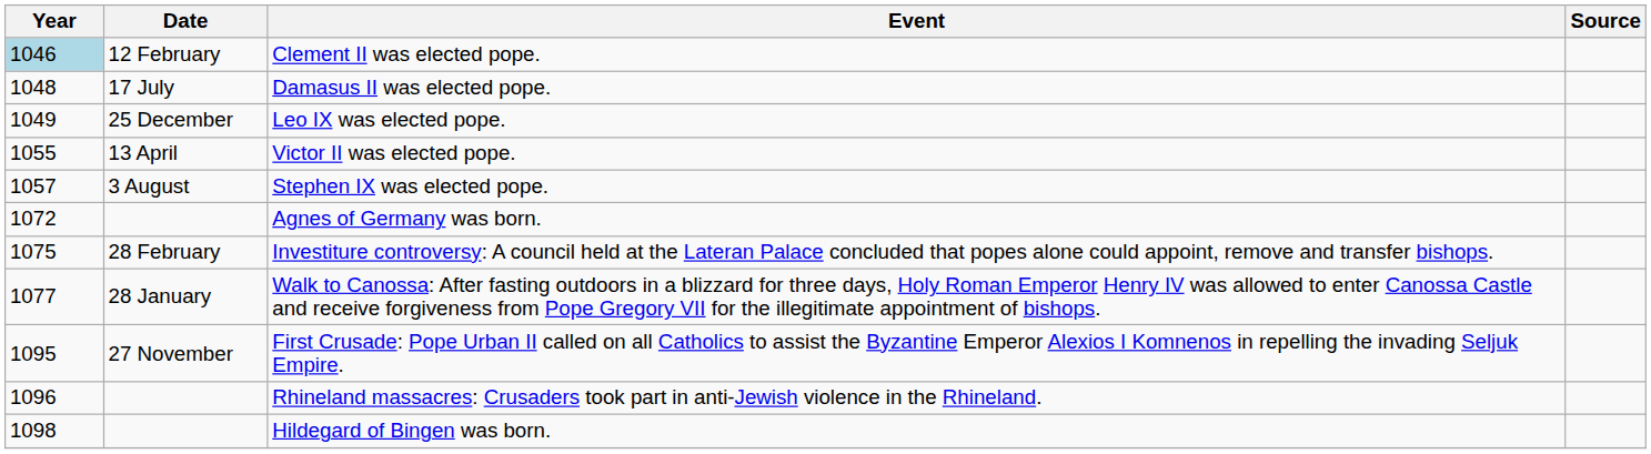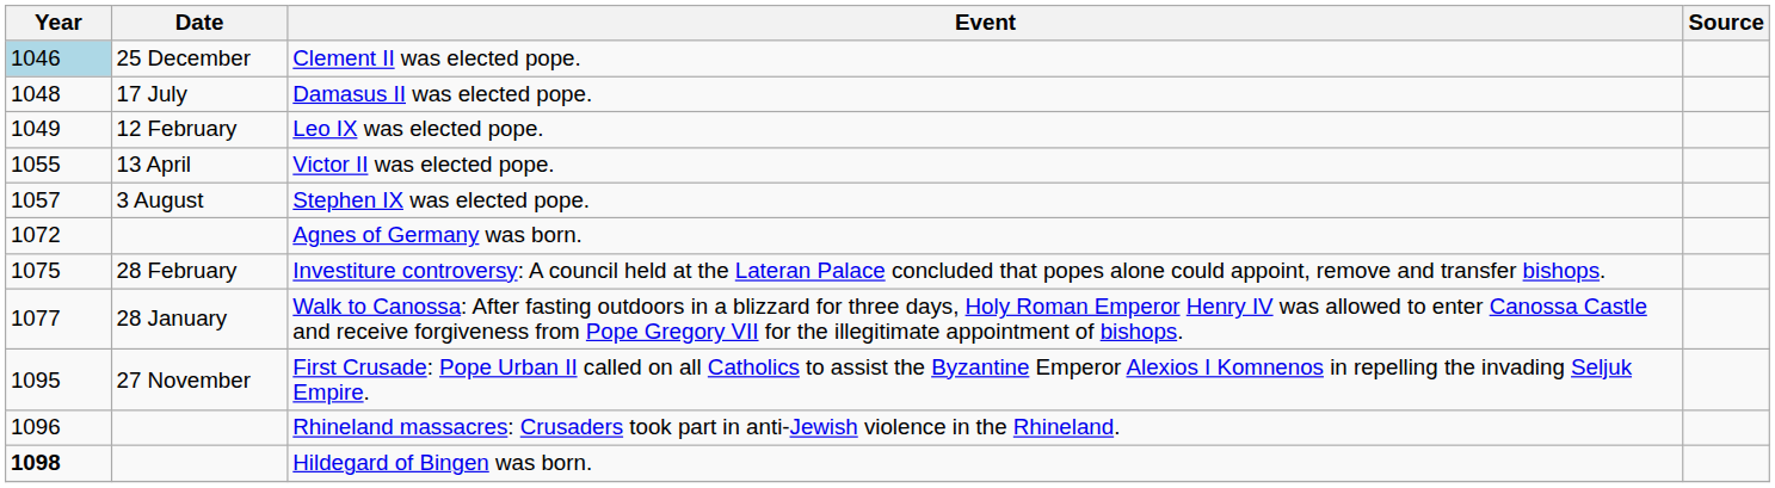 <table class="wikitable" width="100%">
 <tr>
 <th style="width:6%">Year</th>
 <th style="width:10%">Date</th>
 <th>Event</th>
 <th>Source</th>
 </tr>
 <tr>
 <td style="background: lightblue;">1046</td>
-<td>12 February</td>
+<td>25 December</td>
 <td><a href='#'>Clement II</a> was elected pope.</td>
 <td></td>
 </tr>
 <tr>
 <td>1048</td>
 <td>17 July</td>
 <td><a href='#'>Damasus II</a> was elected pope.</td>
 <td></td>
 </tr>
 <tr>
 <td>1049</td>
-<td>25 December</td>
+<td>12 February</td>
 <td><a href='#'>Leo IX</a> was elected pope.</td>
 <td></td>
 </tr>
 <tr>
 <td>1055</td>
 <td>13 April</td>
 <td><a href='#'>Victor II</a> was elected pope.</td>
 <td></td>
 </tr>
 <tr>
 <td>1057</td>
 <td>3 August</td>
 <td><a href='#'>Stephen IX</a> was elected pope.</td>
 <td></td>
 </tr>
 <tr>
 <td>1072</td>
 <td></td>
 <td><a href='#'>Agnes of Germany</a> was born.</td>
 <td></td>
 </tr>
 <tr>
 <td>1075</td>
 <td>28 February</td>
 <td><a href='#'>Investiture controversy</a>: A council held at the <a href='#'>Lateran Palace</a> concluded that popes alone could appoint, remove and transfer <a href='#'>bishops</a>.</td>
 <td></td>
 </tr>
 <tr>
 <td>1077</td>
 <td>28 January</td>
 <td><a href='#'>Walk to Canossa</a>: After fasting outdoors in a blizzard for three days, <a href='#'>Holy Roman Emperor</a> <a href='#'>Henry IV</a> was allowed to enter <a href='#'>Canossa Castle</a> and receive forgiveness from <a href='#'>Pope Gregory VII</a> for the illegitimate appointment of <a href='#'>bishops</a>.</td>
 <td></td>
 </tr>
 <tr>
 <td>1095</td>
 <td>27 November</td>
 <td><a href='#'>First Crusade</a>: <a href='#'>Pope Urban II</a> called on all <a href='#'>Catholics</a> to assist the <a href='#'>Byzantine</a> Emperor <a href='#'>Alexios I Komnenos</a> in repelling the invading <a href='#'>Seljuk Empire</a>.</td>
 <td></td>
 </tr>
 <tr>
 <td>1096</td>
 <td></td>
 <td><a href='#'>Rhineland massacres</a>: <a href='#'>Crusaders</a> took part in anti-<a href='#'>Jewish</a> violence in the <a href='#'>Rhineland</a>.</td>
 <td></td>
 </tr>
 <tr>
-<td>1098</td>
+<td><strong>1098</strong></td>
 <td></td>
 <td><a href='#'>Hildegard of Bingen</a> was born.</td>
 <td></td>
 </tr>
 <tr>
 </tr>
 </table>
